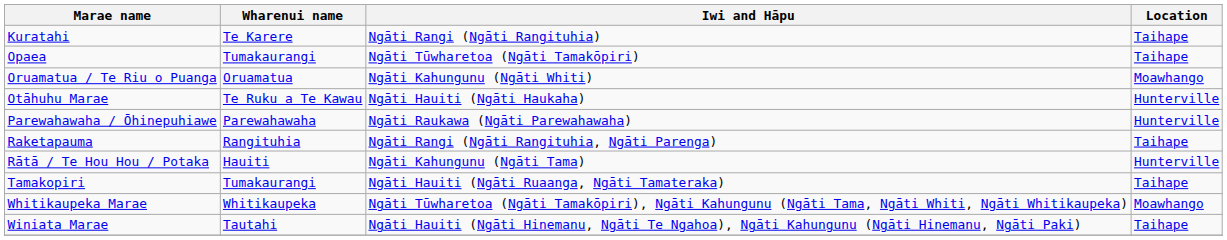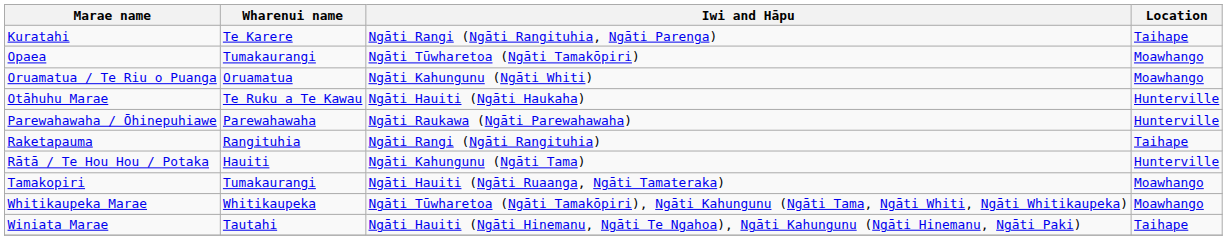 <table class="wikitable sortable">
 <tr>
 <th>Marae name</th>
 <th>Wharenui name</th>
 <th>Iwi and Hāpu</th>
 <th>Location</th>
 </tr>
 <tr>
 <td><a href='#'>Kuratahi</a></td>
 <td><a href='#'>Te Karere</a></td>
-<td><a href='#'>Ngāti Rangi</a> (<a href='#'>Ngāti Rangituhia</a>)</td>
+<td><a href='#'>Ngāti Rangi</a> (<a href='#'>Ngāti Rangituhia</a>, <a href='#'>Ngāti Parenga</a>)</td>
 <td><a href='#'>Taihape</a></td>
 </tr>
 <tr>
 <td><a href='#'>Opaea</a></td>
 <td><a href='#'>Tumakaurangi</a></td>
 <td><a href='#'>Ngāti Tūwharetoa</a> (<a href='#'>Ngāti Tamakōpiri</a>)</td>
-<td><a href='#'>Taihape</a></td>
+<td><a href='#'>Moawhango</a></td>
 </tr>
 <tr>
 <td><a href='#'>Oruamatua / Te Riu o Puanga</a></td>
 <td><a href='#'>Oruamatua</a></td>
 <td><a href='#'>Ngāti Kahungunu</a> (<a href='#'>Ngāti Whiti</a>)</td>
 <td><a href='#'>Moawhango</a></td>
 </tr>
 <tr>
 <td><a href='#'>Otāhuhu Marae</a></td>
 <td><a href='#'>Te Ruku a Te Kawau</a></td>
 <td><a href='#'>Ngāti Hauiti</a> (<a href='#'>Ngāti Haukaha</a>)</td>
 <td><a href='#'>Hunterville</a></td>
 </tr>
 <tr>
 <td><a href='#'>Parewahawaha / Ōhinepuhiawe</a></td>
 <td><a href='#'>Parewahawaha</a></td>
 <td><a href='#'>Ngāti Raukawa</a> (<a href='#'>Ngāti Parewahawaha</a>)</td>
 <td><a href='#'>Hunterville</a></td>
 </tr>
 <tr>
 <td><a href='#'>Raketapauma</a></td>
 <td><a href='#'>Rangituhia</a></td>
-<td><a href='#'>Ngāti Rangi</a> (<a href='#'>Ngāti Rangituhia</a>, <a href='#'>Ngāti Parenga</a>)</td>
+<td><a href='#'>Ngāti Rangi</a> (<a href='#'>Ngāti Rangituhia</a>)</td>
 <td><a href='#'>Taihape</a></td>
 </tr>
 <tr>
 <td><a href='#'>Rātā / Te Hou Hou / Potaka</a></td>
 <td><a href='#'>Hauiti</a></td>
 <td><a href='#'>Ngāti Kahungunu</a> (<a href='#'>Ngāti Tama</a>)</td>
 <td><a href='#'>Hunterville</a></td>
 </tr>
 <tr>
 <td><a href='#'>Tamakopiri</a></td>
 <td><a href='#'>Tumakaurangi</a></td>
 <td><a href='#'>Ngāti Hauiti</a> (<a href='#'>Ngāti Ruaanga</a>, <a href='#'>Ngāti Tamateraka</a>)</td>
-<td><a href='#'>Taihape</a></td>
+<td><a href='#'>Moawhango</a></td>
 </tr>
 <tr>
 <td><a href='#'>Whitikaupeka Marae</a></td>
 <td><a href='#'>Whitikaupeka</a></td>
 <td><a href='#'>Ngāti Tūwharetoa</a> (<a href='#'>Ngāti Tamakōpiri</a>), <a href='#'>Ngāti Kahungunu</a> (<a href='#'>Ngāti Tama</a>, <a href='#'>Ngāti Whiti</a>, <a href='#'>Ngāti Whitikaupeka</a>)</td>
 <td><a href='#'>Moawhango</a></td>
 </tr>
 <tr>
 <td><a href='#'>Winiata Marae</a></td>
 <td><a href='#'>Tautahi</a></td>
 <td><a href='#'>Ngāti Hauiti</a> (<a href='#'>Ngāti Hinemanu</a>, <a href='#'>Ngāti Te Ngahoa</a>), <a href='#'>Ngāti Kahungunu</a> (<a href='#'>Ngāti Hinemanu</a>, <a href='#'>Ngāti Paki</a>)</td>
 <td><a href='#'>Taihape</a></td>
 </tr>
 <tr>
 </tr>
 </table>
